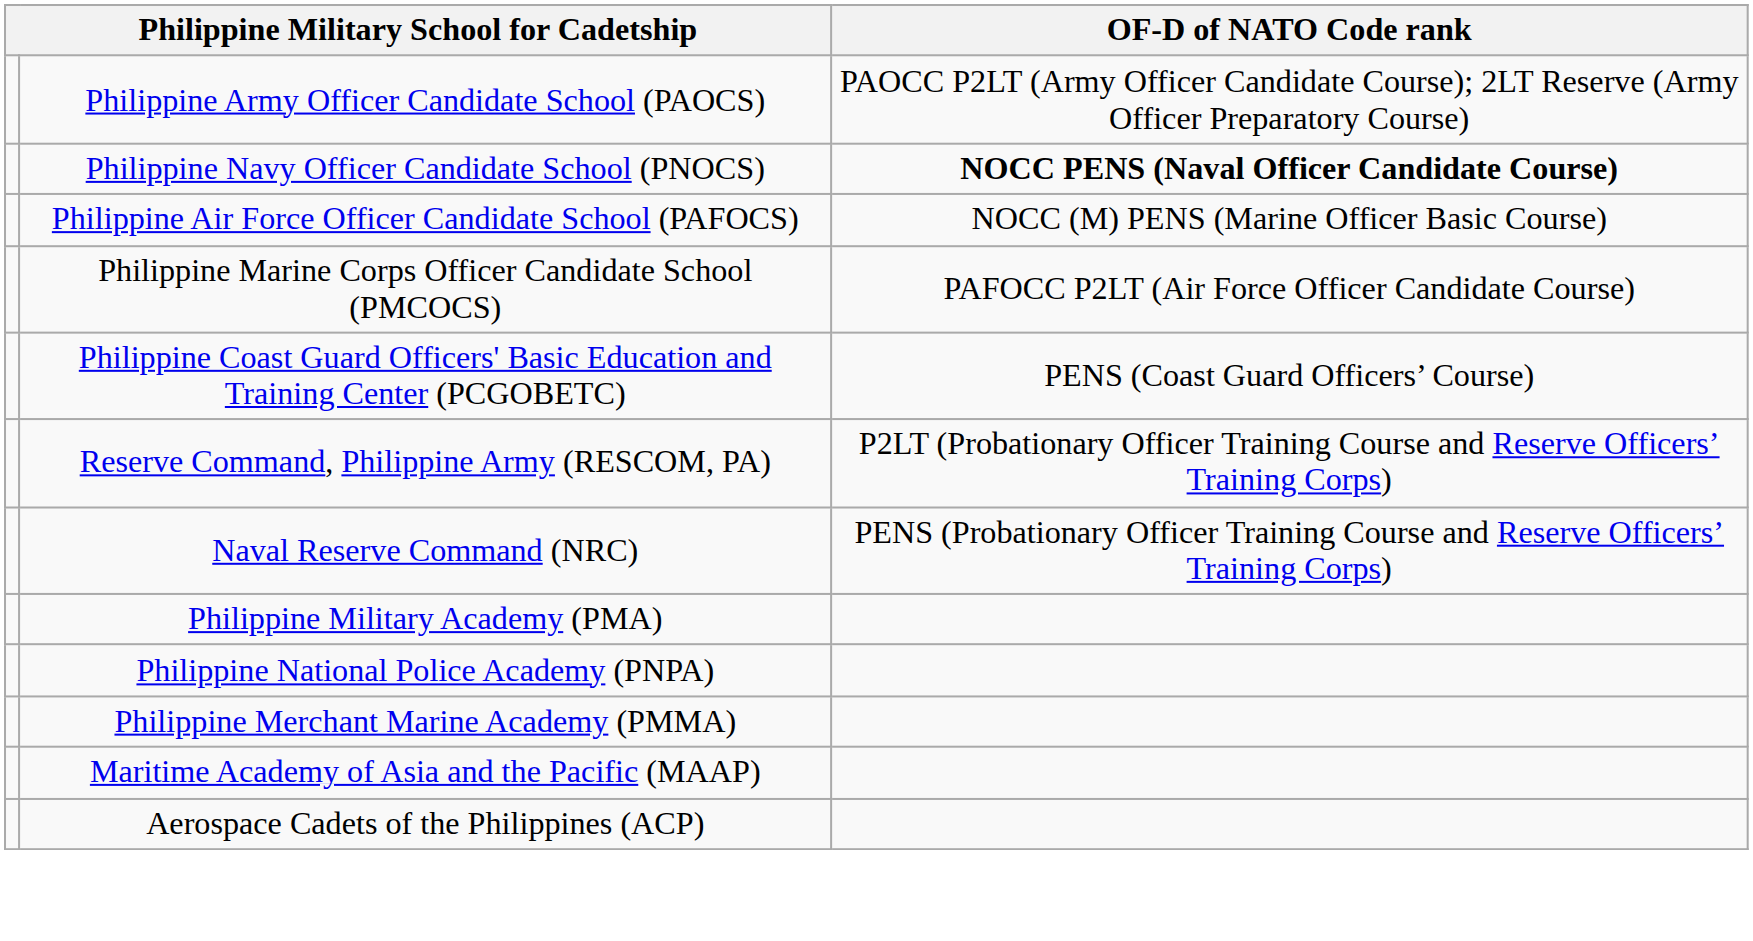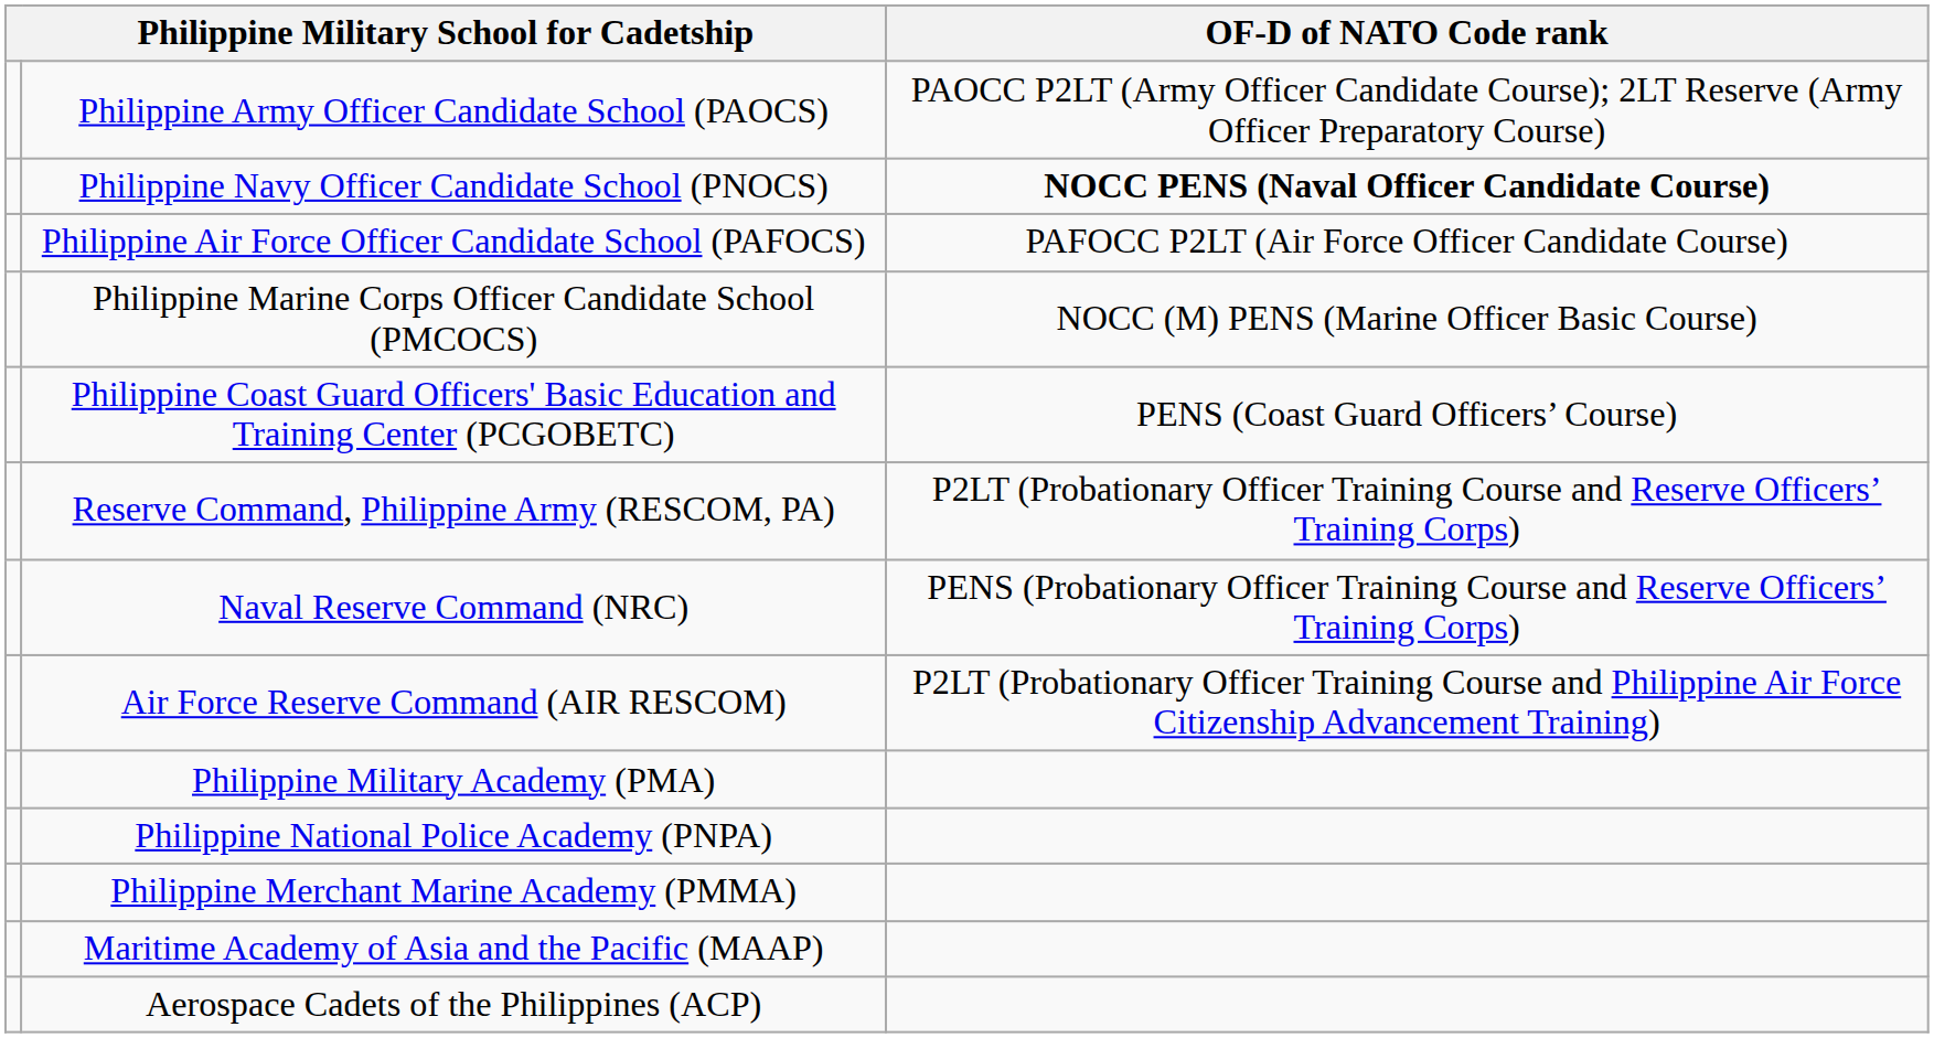 <table class="wikitable" style="text-align:center;">
 <tr>
 <th scope="col" colspan="2">Philippine Military School for Cadetship</th>
 <th scope="col">OF-D of NATO Code rank</th>
 </tr>
 <tr>
 <td></td>
 <td><a href='#'>Philippine Army Officer Candidate School</a> (PAOCS)</td>
 <td>PAOCC P2LT (Army Officer Candidate Course); 2LT Reserve (Army Officer Preparatory Course)</td>
 </tr>
 <tr>
 <td></td>
 <td><a href='#'>Philippine Navy Officer Candidate School</a> (PNOCS)</td>
 <td><strong>NOCC PENS (Naval Officer  Candidate Course)</strong></td>
 </tr>
 <tr>
 <td></td>
 <td><a href='#'>Philippine Air Force Officer Candidate School</a> (PAFOCS)</td>
-<td>NOCC (M) PENS (Marine Officer Basic Course)</td>
+<td>PAFOCC P2LT (Air Force Officer Candidate Course)</td>
 </tr>
 <tr>
 <td></td>
 <td>Philippine Marine Corps Officer Candidate School (PMCOCS)</td>
-<td>PAFOCC P2LT (Air Force Officer Candidate Course)</td>
+<td>NOCC (M) PENS (Marine Officer Basic Course)</td>
 </tr>
 <tr>
 <td></td>
 <td><a href='#'>Philippine Coast Guard Officers' Basic Education and Training Center</a> (PCGOBETC)</td>
 <td>PENS (Coast Guard Officers’ Course)</td>
 </tr>
 <tr>
 <td></td>
 <td><a href='#'>Reserve Command</a>, <a href='#'>Philippine Army</a> (RESCOM, PA)</td>
 <td>P2LT (Probationary Officer Training Course and <a href='#'>Reserve Officers’ Training Corps</a>)</td>
 </tr>
 <tr>
 <td></td>
 <td><a href='#'>Naval Reserve Command</a> (NRC)</td>
 <td>PENS (Probationary Officer Training Course and <a href='#'>Reserve Officers’ Training Corps</a>)</td>
+</tr>
+<tr>
+<td></td>
+<td><a href='#'>Air Force Reserve Command</a> (AIR RESCOM)</td>
+<td>P2LT (Probationary Officer Training Course and <a href='#'>Philippine Air Force Citizenship Advancement Training</a>)</td>
 </tr>
 <tr>
 <td></td>
 <td><a href='#'>Philippine Military Academy</a> (PMA)</td>
 <td></td>
 </tr>
 <tr>
 <td></td>
 <td><a href='#'>Philippine National Police Academy</a> (PNPA)</td>
 <td></td>
 </tr>
 <tr>
 <td></td>
 <td><a href='#'>Philippine Merchant Marine Academy</a> (PMMA)</td>
 <td></td>
 </tr>
 <tr>
 <td></td>
 <td><a href='#'>Maritime Academy of Asia and the Pacific</a> (MAAP)</td>
 <td></td>
 </tr>
 <tr>
 <td></td>
 <td>Aerospace Cadets of the Philippines (ACP)</td>
 <td></td>
 </tr>
 </table>
